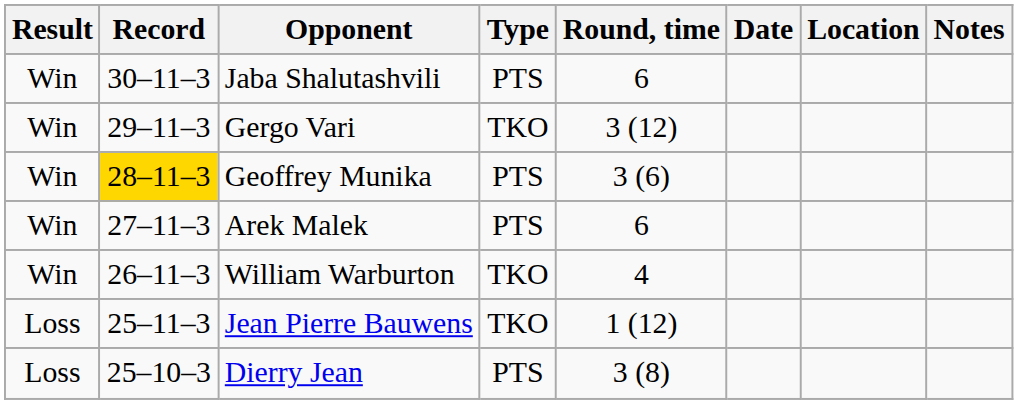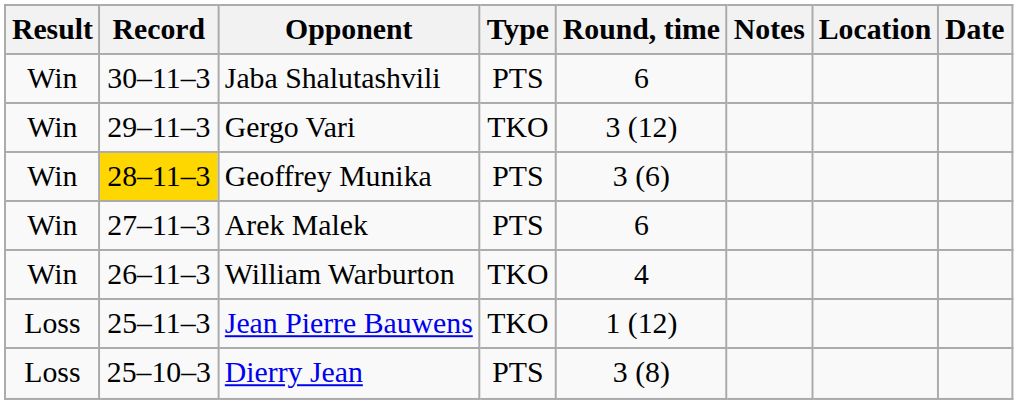 <table class="wikitable" style="text-align:center; font-size:95%">
 <tr>
 <th>Result</th>
 <th>Record</th>
 <th>Opponent</th>
 <th>Type</th>
 <th>Round, time</th>
+<th>Notes</th>
+<th>Location</th>
 <th>Date</th>
-<th>Location</th>
-<th>Notes</th>
 </tr>
 <tr>
 <td>Win</td>
 <td>30–11–3</td>
 <td style="text-align:left;"> Jaba Shalutashvili</td>
 <td>PTS</td>
 <td>6</td>
 <td></td>
 <td style="text-align:left;"> </td>
 <td></td>
 </tr>
 <tr>
 <td>Win</td>
 <td>29–11–3</td>
 <td style="text-align:left;"> Gergo Vari</td>
 <td>TKO</td>
 <td>3 (12)</td>
 <td></td>
 <td style="text-align:left;"> </td>
 <td></td>
 </tr>
 <tr>
 <td>Win</td>
 <td style="background: gold;">28–11–3</td>
 <td style="text-align:left;"> Geoffrey Munika</td>
 <td>PTS</td>
 <td>3 (6)</td>
+<td style="text-align:left;"></td>
+<td style="text-align:left;"> </td>
 <td></td>
-<td style="text-align:left;"> </td>
-<td style="text-align:left;"></td>
 </tr>
 <tr>
 <td>Win</td>
 <td>27–11–3</td>
 <td style="text-align:left;"> Arek Malek</td>
 <td>PTS</td>
 <td>6</td>
 <td></td>
 <td style="text-align:left;"> </td>
 <td></td>
 </tr>
 <tr>
 <td>Win</td>
 <td>26–11–3</td>
 <td style="text-align:left;"> William Warburton</td>
 <td>TKO</td>
 <td>4</td>
 <td></td>
 <td style="text-align:left;"> </td>
 <td></td>
 </tr>
 <tr>
 <td>Loss</td>
 <td>25–11–3</td>
 <td style="text-align:left;"> <a href='#'>Jean Pierre Bauwens</a></td>
 <td>TKO</td>
 <td>1 (12)</td>
 <td></td>
 <td style="text-align:left;"> </td>
 <td></td>
 </tr>
 <tr>
 <td>Loss</td>
 <td>25–10–3</td>
 <td style="text-align:left;"> <a href='#'>Dierry Jean</a></td>
 <td>PTS</td>
 <td>3 (8)</td>
+<td style="text-align:left;"></td>
+<td style="text-align:left;"> </td>
 <td></td>
-<td style="text-align:left;"> </td>
-<td style="text-align:left;"></td>
 </tr>
 </table>
